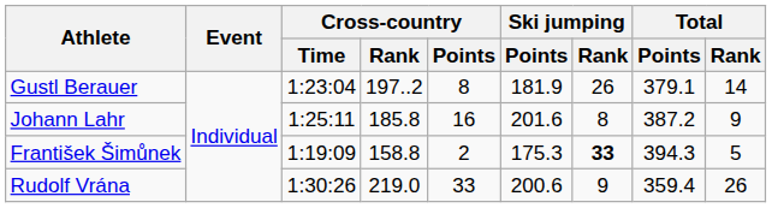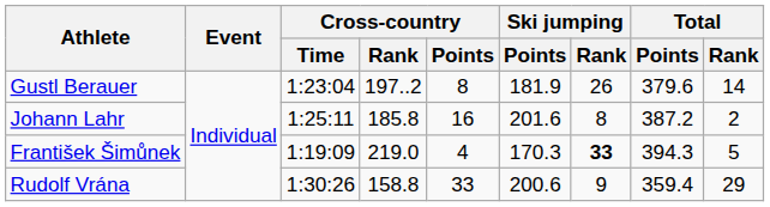 <table class="wikitable" style="font-size:90%">
 <tr>
 <th rowspan="2">Athlete</th>
 <th rowspan="2">Event</th>
 <th colspan="3">Cross-country</th>
 <th colspan="2">Ski jumping</th>
 <th colspan="2">Total</th>
 </tr>
 <tr>
 <th>Time</th>
 <th>Rank</th>
 <th>Points</th>
 <th>Points</th>
 <th>Rank</th>
 <th>Points</th>
 <th>Rank</th>
 </tr>
 <tr align="center">
 <td align="left"><a href='#'>Gustl Berauer</a></td>
 <td align="left" rowspan=4><a href='#'>Individual</a></td>
 <td>1:23:04</td>
 <td>197..2</td>
 <td>8</td>
 <td>181.9</td>
 <td>26</td>
-<td>379.1</td>
+<td>379.6</td>
 <td>14</td>
 </tr>
 <tr align="center">
 <td align="left"><a href='#'>Johann Lahr</a></td>
 <td>1:25:11</td>
 <td>185.8</td>
 <td>16</td>
 <td>201.6</td>
 <td>8</td>
 <td>387.2</td>
-<td>9</td>
+<td>2</td>
 </tr>
 <tr align="center">
 <td align="left"><a href='#'>František Šimůnek</a></td>
 <td>1:19:09</td>
-<td>158.8</td>
-<td>2</td>
-<td>175.3</td>
+<td>219.0</td>
+<td>4</td>
+<td>170.3</td>
 <td><strong>33</strong></td>
 <td>394.3</td>
 <td>5</td>
 </tr>
 <tr align="center">
 <td align="left"><a href='#'>Rudolf Vrána</a></td>
 <td>1:30:26</td>
-<td>219.0</td>
+<td>158.8</td>
 <td>33</td>
 <td>200.6</td>
 <td>9</td>
 <td>359.4</td>
-<td>26</td>
+<td>29</td>
 </tr>
 </table>
